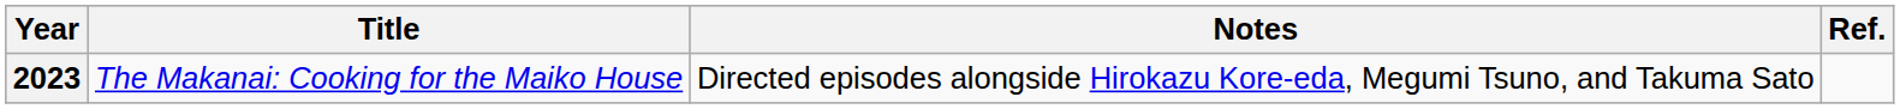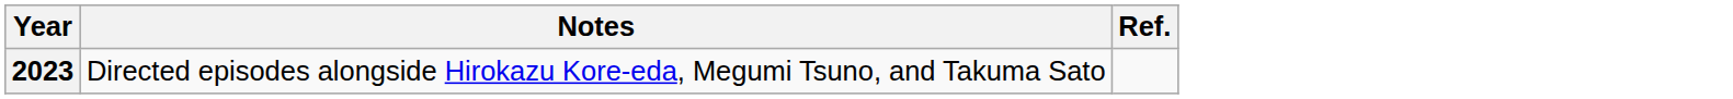 <table class="wikitable sortable plainrowheaders">
 <tr>
 <th scope="col">Year</th>
-<th scope="col">Title</th>
 <th scope="col">Notes</th>
 <th scope="col">Ref.</th>
 </tr>
 <tr>
 <th scope="row">2023</th>
-<td><em><a href='#'>The Makanai: Cooking for the Maiko House</a></em></td>
 <td>Directed episodes alongside <a href='#'>Hirokazu Kore-eda</a>, Megumi Tsuno, and Takuma Sato</td>
 <td align="center"></td>
 </tr>
 </table>
